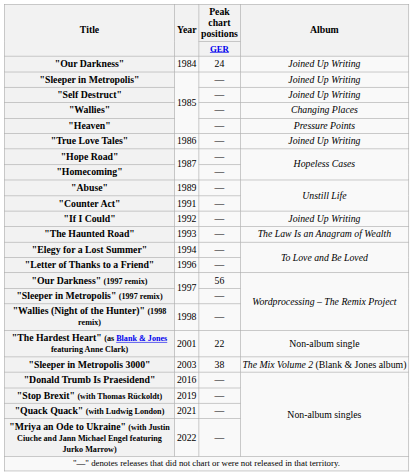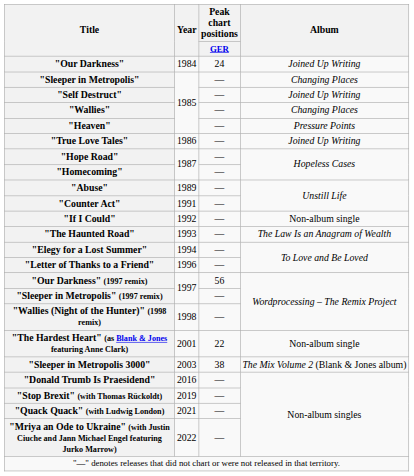 <table class="wikitable plainrowheaders" style="text-align:center;">
 <tr>
 <th rowspan="2" scope="col" style="width:17em;">Title</th>
 <th rowspan="2" scope="col" style="width:2em;">Year</th>
 <th>Peak chart positions</th>
 <th rowspan="2">Album</th>
 </tr>
 <tr>
 <th scope="col" style="width:2em;font-size:90%;"><a href='#'>GER</a><br></th>
 </tr>
 <tr>
 <th scope="row">"Our Darkness"</th>
 <td>1984</td>
 <td>24</td>
 <td><em>Joined Up Writing</em></td>
 </tr>
 <tr>
 <th scope="row">"Sleeper in Metropolis"</th>
 <td rowspan="4">1985</td>
 <td>—</td>
-<td><em>Joined Up Writing</em></td>
+<td><em>Changing Places</em></td>
 </tr>
 <tr>
 <th scope="row">"Self Destruct"</th>
 <td>—</td>
 <td><em>Joined Up Writing</em></td>
 </tr>
 <tr>
 <th scope="row">"Wallies"</th>
 <td>—</td>
 <td><em>Changing Places</em></td>
 </tr>
 <tr>
 <th scope="row">"Heaven"</th>
 <td>—</td>
 <td><em>Pressure Points</em></td>
 </tr>
 <tr>
 <th scope="row">"True Love Tales"</th>
 <td>1986</td>
 <td>—</td>
 <td><em>Joined Up Writing</em></td>
 </tr>
 <tr>
 <th scope="row">"Hope Road"</th>
 <td rowspan="2">1987</td>
 <td>—</td>
 <td rowspan="2"><em>Hopeless Cases</em></td>
 </tr>
 <tr>
 <th scope="row">"Homecoming"</th>
 <td>—</td>
 </tr>
 <tr>
 <th scope="row">"Abuse"</th>
 <td>1989</td>
 <td>—</td>
 <td rowspan="2"><em>Unstill Life</em></td>
 </tr>
 <tr>
 <th scope="row">"Counter Act"</th>
 <td>1991</td>
 <td>—</td>
 </tr>
 <tr>
 <th scope="row">"If I Could"</th>
 <td>1992</td>
 <td>—</td>
-<td><em>Joined Up Writing</em></td>
+<td>Non-album single</td>
 </tr>
 <tr>
 <th scope="row">"The Haunted Road"</th>
 <td>1993</td>
 <td>—</td>
 <td><em>The Law Is an Anagram of Wealth</em></td>
 </tr>
 <tr>
 <th scope="row">"Elegy for a Lost Summer"</th>
 <td>1994</td>
 <td>—</td>
 <td rowspan="2"><em>To Love and Be Loved</em></td>
 </tr>
 <tr>
 <th scope="row">"Letter of Thanks to a Friend"</th>
 <td>1996</td>
 <td>—</td>
 </tr>
 <tr>
 <th scope="row">"Our Darkness" <small>(1997 remix)</small></th>
 <td rowspan="2">1997</td>
 <td>56</td>
 <td rowspan="3"><em>Wordprocessing – The Remix Project</em></td>
 </tr>
 <tr>
 <th scope="row">"Sleeper in Metropolis" <small>(1997 remix)</small></th>
 <td>—</td>
 </tr>
 <tr>
 <th scope="row">"Wallies (Night of the Hunter)" <small>(1998 remix)</small></th>
 <td>1998</td>
 <td>—</td>
 </tr>
 <tr>
 <th scope="row">"The Hardest Heart" <small>(as <a href='#'>Blank & Jones</a> featuring Anne Clark)</small></th>
 <td>2001</td>
 <td>22</td>
 <td>Non-album single</td>
 </tr>
 <tr>
 <th scope="row">"Sleeper in Metropolis 3000"</th>
 <td>2003</td>
 <td>38</td>
 <td><em>The Mix Volume 2</em> (Blank & Jones album)</td>
 </tr>
 <tr>
 <th scope="row">"Donald Trumb Is Praesidend"</th>
 <td>2016</td>
 <td>—</td>
 <td rowspan="4">Non-album singles</td>
 </tr>
 <tr>
 <th scope="row">"Stop Brexit" <small>(with Thomas Rückoldt)</small></th>
 <td>2019</td>
 <td>—</td>
 </tr>
 <tr>
 <th scope="row">"Quack Quack" <small>(with Ludwig London)</small></th>
 <td>2021</td>
 <td>—</td>
 </tr>
 <tr>
 <th scope="row">"Mriya an Ode to Ukraine" <small>(with Justin Ciuche and Jann Michael Engel featuring Jurko Marrow)</small></th>
 <td>2022</td>
 <td>—</td>
 </tr>
 <tr>
 <td colspan="4" style="font-size:90%">"—" denotes releases that did not chart or were not released in that territory.</td>
 </tr>
 </table>
